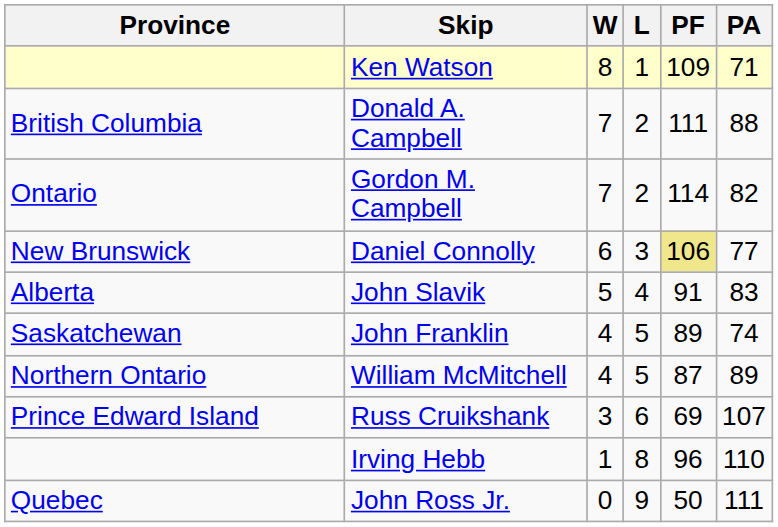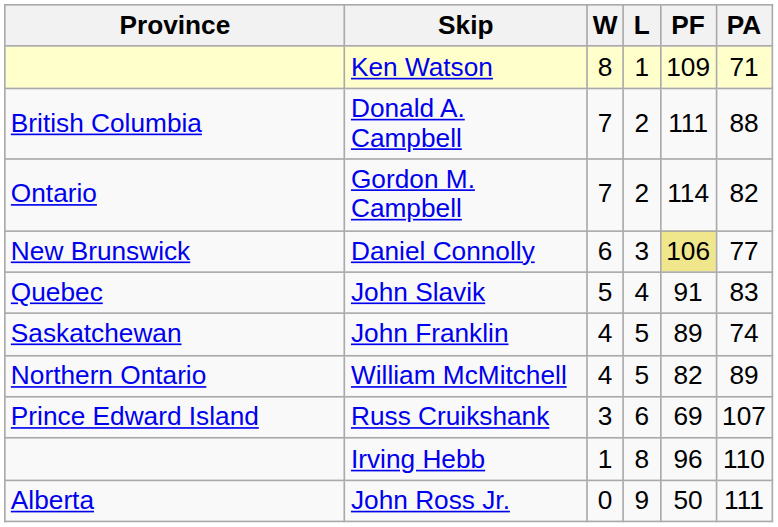 <table class="wikitable" style="text-align: center;">
 <tr>
 <th width="200">Province</th>
 <th width="140">Skip</th>
 <th width="15">W</th>
 <th width="15">L</th>
 <th width="15">PF</th>
 <th width="15">PA</th>
 </tr>
 <tr bgcolor=#ffffcc>
 <td style="text-align: left;"></td>
 <td style="text-align: left;"><a href='#'>Ken Watson</a></td>
 <td>8</td>
 <td>1</td>
 <td>109</td>
 <td>71</td>
 </tr>
 <tr>
 <td style="text-align: left;"><a href='#'>British Columbia</a></td>
 <td style="text-align: left;"><a href='#'>Donald A. Campbell</a></td>
 <td>7</td>
 <td>2</td>
 <td>111</td>
 <td>88</td>
 </tr>
 <tr>
 <td style="text-align: left;"><a href='#'>Ontario</a></td>
 <td style="text-align: left;"><a href='#'>Gordon M. Campbell</a></td>
 <td>7</td>
 <td>2</td>
 <td>114</td>
 <td>82</td>
 </tr>
 <tr>
 <td style="text-align: left;"><a href='#'>New Brunswick</a></td>
 <td style="text-align: left;"><a href='#'>Daniel Connolly</a></td>
 <td>6</td>
 <td>3</td>
 <td style="background: khaki;">106</td>
 <td>77</td>
 </tr>
 <tr>
-<td style="text-align: left;"><a href='#'>Alberta</a></td>
+<td style="text-align: left;"><a href='#'>Quebec</a></td>
 <td style="text-align: left;"><a href='#'>John Slavik</a></td>
 <td>5</td>
 <td>4</td>
 <td>91</td>
 <td>83</td>
 </tr>
 <tr>
 <td style="text-align: left;"><a href='#'>Saskatchewan</a></td>
 <td style="text-align: left;"><a href='#'>John Franklin</a></td>
 <td>4</td>
 <td>5</td>
 <td>89</td>
 <td>74</td>
 </tr>
 <tr>
 <td style="text-align: left;"><a href='#'>Northern Ontario</a></td>
 <td style="text-align: left;"><a href='#'>William McMitchell</a></td>
 <td>4</td>
 <td>5</td>
-<td>87</td>
+<td>82</td>
 <td>89</td>
 </tr>
 <tr>
 <td style="text-align: left;"><a href='#'>Prince Edward Island</a></td>
 <td style="text-align: left;"><a href='#'>Russ Cruikshank</a></td>
 <td>3</td>
 <td>6</td>
 <td>69</td>
 <td>107</td>
 </tr>
 <tr>
 <td style="text-align: left;"></td>
 <td style="text-align: left;"><a href='#'>Irving Hebb</a></td>
 <td>1</td>
 <td>8</td>
 <td>96</td>
 <td>110</td>
 </tr>
 <tr>
-<td style="text-align: left;"><a href='#'>Quebec</a></td>
+<td style="text-align: left;"><a href='#'>Alberta</a></td>
 <td style="text-align: left;"><a href='#'>John Ross Jr.</a></td>
 <td>0</td>
 <td>9</td>
 <td>50</td>
 <td>111</td>
 </tr>
 </table>
